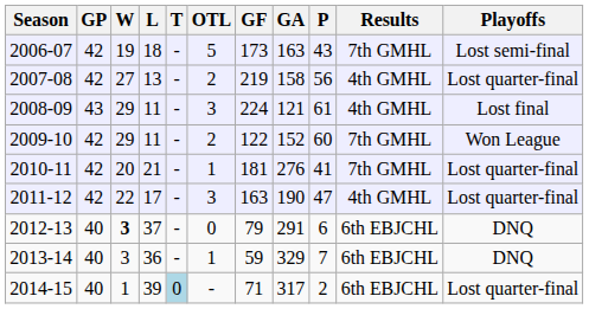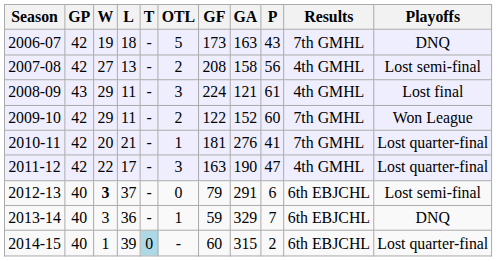 <table class="wikitable">
 <tr>
 <th>Season</th>
 <th>GP</th>
 <th>W</th>
 <th>L</th>
 <th>T</th>
 <th>OTL</th>
 <th>GF</th>
 <th>GA</th>
 <th>P</th>
 <th>Results</th>
 <th>Playoffs</th>
 </tr>
 <tr align="center" bgcolor="#eeeeff">
 <td>2006-07</td>
 <td>42</td>
 <td>19</td>
 <td>18</td>
 <td>-</td>
 <td>5</td>
 <td>173</td>
 <td>163</td>
 <td>43</td>
 <td>7th GMHL</td>
-<td>Lost semi-final</td>
+<td>DNQ</td>
 </tr>
 <tr align="center" bgcolor="#eeeeff">
 <td>2007-08</td>
 <td>42</td>
 <td>27</td>
 <td>13</td>
 <td>-</td>
 <td>2</td>
-<td>219</td>
+<td>208</td>
 <td>158</td>
 <td>56</td>
 <td>4th GMHL</td>
-<td>Lost quarter-final</td>
+<td>Lost semi-final</td>
 </tr>
 <tr align="center" bgcolor="#eeeeff">
 <td>2008-09</td>
 <td>43</td>
 <td>29</td>
 <td>11</td>
 <td>-</td>
 <td>3</td>
 <td>224</td>
 <td>121</td>
 <td>61</td>
 <td>4th GMHL</td>
 <td>Lost final</td>
 </tr>
 <tr align="center" bgcolor="#eeeeff">
 <td>2009-10</td>
 <td>42</td>
 <td>29</td>
 <td>11</td>
 <td>-</td>
 <td>2</td>
 <td>122</td>
 <td>152</td>
 <td>60</td>
 <td>7th GMHL</td>
 <td>Won League</td>
 </tr>
 <tr align="center" bgcolor="#eeeeff">
 <td>2010-11</td>
 <td>42</td>
 <td>20</td>
 <td>21</td>
 <td>-</td>
 <td>1</td>
 <td>181</td>
 <td>276</td>
 <td>41</td>
 <td>7th GMHL</td>
 <td>Lost quarter-final</td>
 </tr>
 <tr align="center" bgcolor="#eeeeff">
 <td>2011-12</td>
 <td>42</td>
 <td>22</td>
 <td>17</td>
 <td>-</td>
 <td>3</td>
 <td>163</td>
 <td>190</td>
 <td>47</td>
 <td>4th GMHL</td>
 <td>Lost quarter-final</td>
 </tr>
 <tr align="center">
 <td>2012-13</td>
 <td>40</td>
 <td><strong>3</strong></td>
 <td>37</td>
 <td>-</td>
 <td>0</td>
 <td>79</td>
 <td>291</td>
 <td>6</td>
 <td>6th EBJCHL</td>
-<td>DNQ</td>
+<td>Lost semi-final</td>
 </tr>
 <tr align="center">
 <td>2013-14</td>
 <td>40</td>
 <td>3</td>
 <td>36</td>
 <td>-</td>
 <td>1</td>
 <td>59</td>
 <td>329</td>
 <td>7</td>
 <td>6th EBJCHL</td>
 <td>DNQ</td>
 </tr>
 <tr align="center">
 <td>2014-15</td>
 <td>40</td>
 <td>1</td>
 <td>39</td>
 <td style="background: lightblue;">0</td>
 <td>-</td>
-<td>71</td>
-<td>317</td>
+<td>60</td>
+<td>315</td>
 <td>2</td>
 <td>6th EBJCHL</td>
 <td>Lost quarter-final</td>
 </tr>
 </table>
